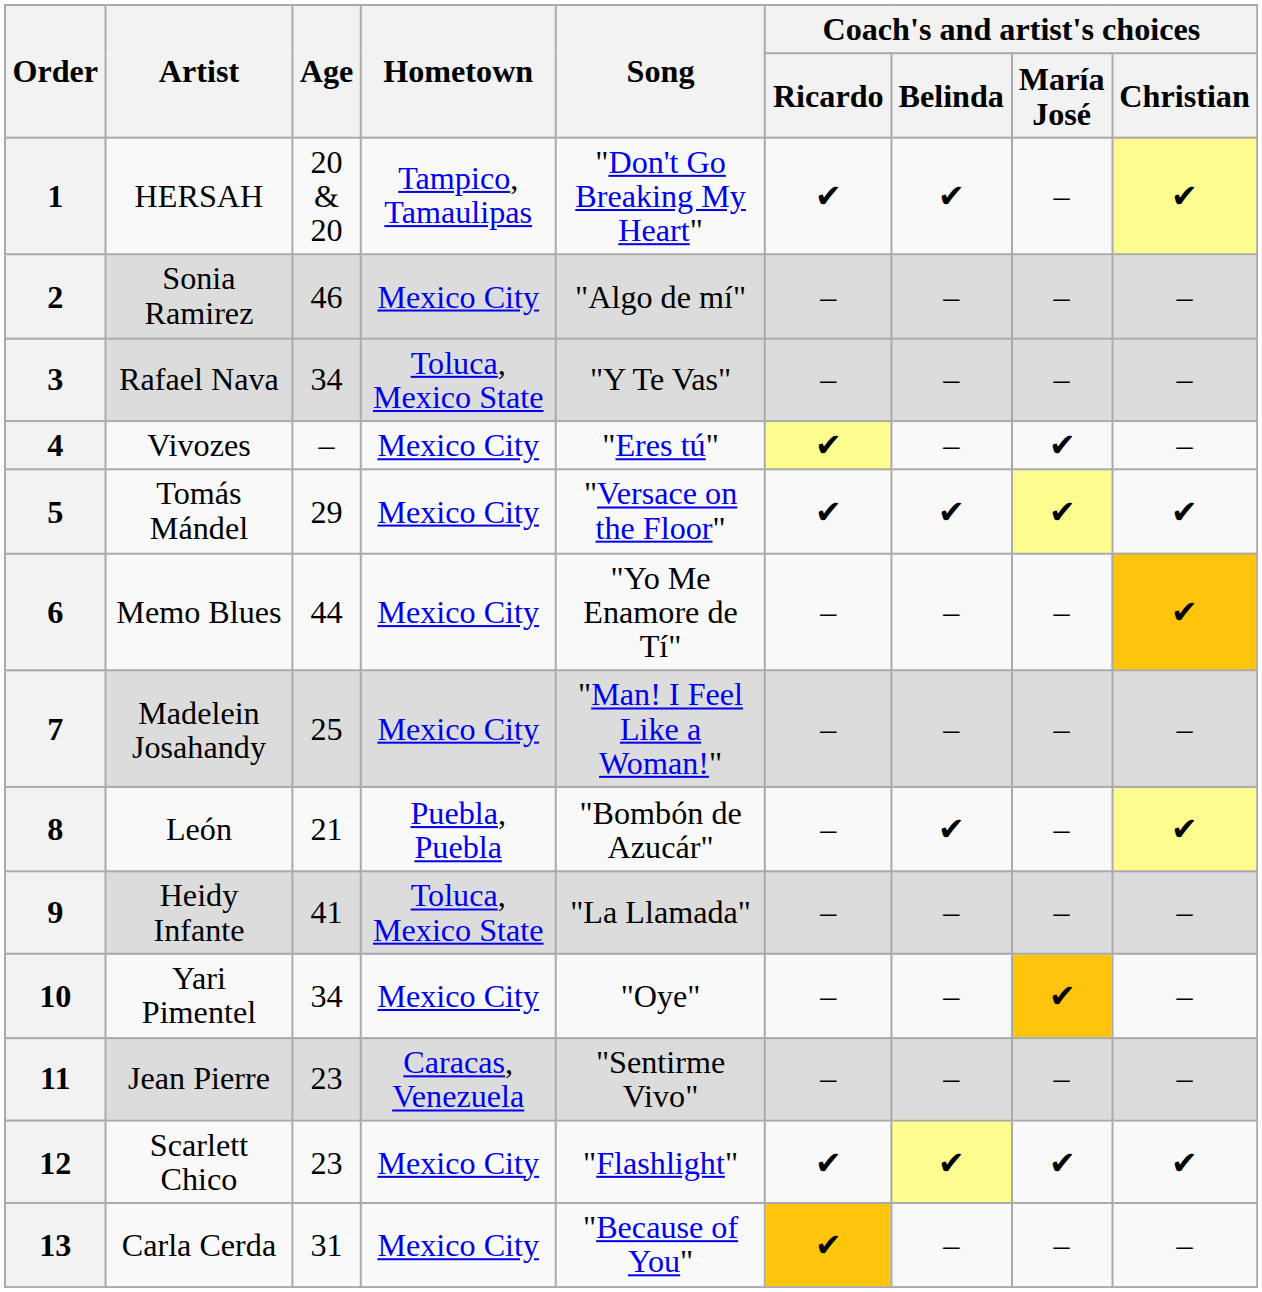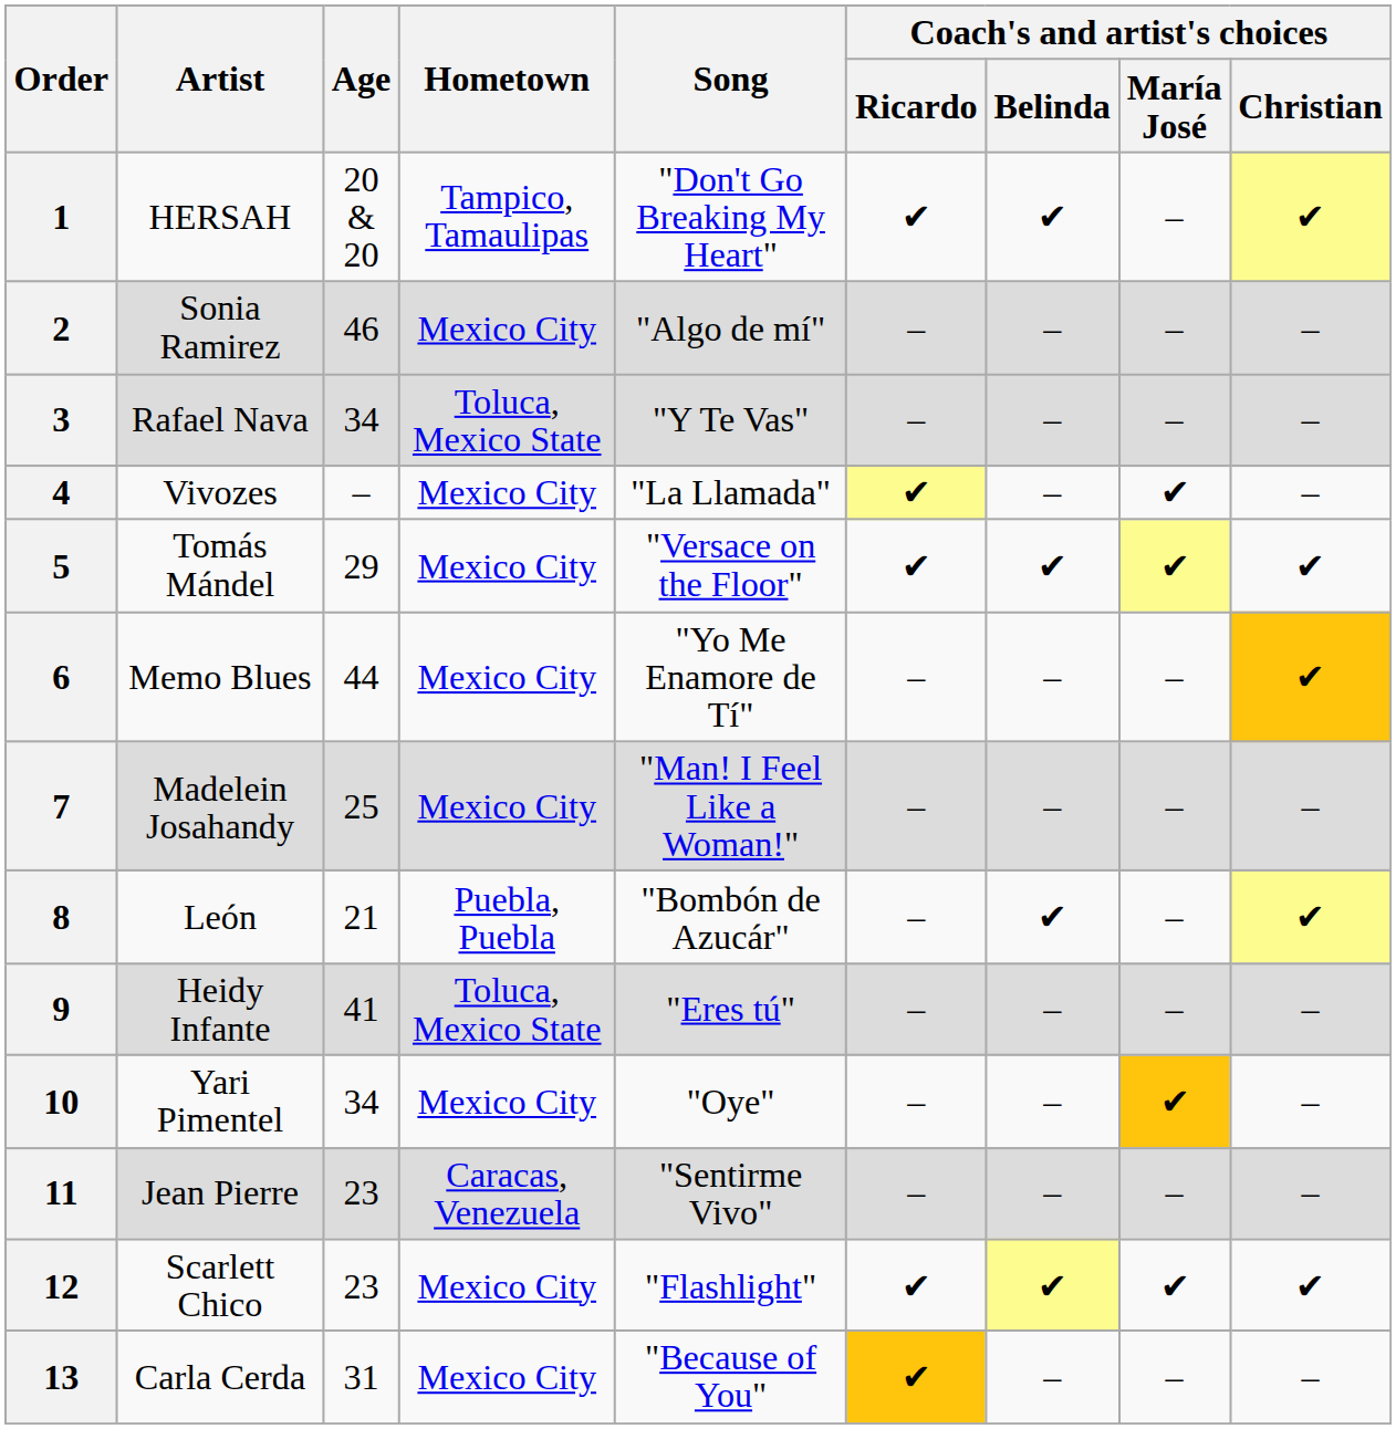 <table class="wikitable" style="text-align:center; line-height:17px; width:100%">
 <tr>
 <th scope="col" rowspan="2" style="width:04%">Order</th>
 <th scope="col" rowspan="2" style="width:18%">Artist</th>
 <th scope="col" rowspan="2" style="width:04%">Age</th>
 <th scope="col" rowspan="2" style="width:18%">Hometown</th>
 <th scope="col" rowspan="2" style="width:20%">Song</th>
 <th scope="col" colspan="4" style="width:24%">Coach's and artist's choices</th>
 </tr>
 <tr>
 <th style="width:06%">Ricardo</th>
 <th style="width:06%">Belinda</th>
 <th style="width:06%">María José</th>
 <th style="width:06%">Christian</th>
 </tr>
 <tr>
 <th>1</th>
 <td>HERSAH</td>
 <td>20 & 20</td>
 <td><a href='#'>Tampico</a>, <a href='#'>Tamaulipas</a></td>
 <td>"<a href='#'>Don't Go Breaking My Heart</a>"</td>
 <td>✔</td>
 <td>✔</td>
 <td>–</td>
 <td style="background:#fdfc8f">✔</td>
 </tr>
 <tr style="background:#dcdcdc">
 <th>2</th>
 <td>Sonia Ramirez</td>
 <td>46</td>
 <td><a href='#'>Mexico City</a></td>
 <td>"Algo de mí"</td>
 <td>–</td>
 <td>–</td>
 <td>–</td>
 <td>–</td>
 </tr>
 <tr style="background:#dcdcdc">
 <th>3</th>
 <td>Rafael Nava</td>
 <td>34</td>
 <td><a href='#'>Toluca</a>, <a href='#'>Mexico State</a></td>
 <td>"Y Te Vas"</td>
 <td>–</td>
 <td>–</td>
 <td>–</td>
 <td>–</td>
 </tr>
 <tr>
 <th>4</th>
 <td>Vivozes</td>
 <td>–</td>
 <td><a href='#'>Mexico City</a></td>
-<td>"<a href='#'>Eres tú</a>"</td>
+<td>"La Llamada"</td>
 <td style="background:#fdfc8f">✔</td>
 <td>–</td>
 <td>✔</td>
 <td>–</td>
 </tr>
 <tr>
 <th>5</th>
 <td>Tomás Mándel</td>
 <td>29</td>
 <td><a href='#'>Mexico City</a></td>
 <td>"<a href='#'>Versace on the Floor</a>"</td>
 <td>✔</td>
 <td>✔</td>
 <td style="background:#fdfc8f">✔</td>
 <td>✔</td>
 </tr>
 <tr>
 <th>6</th>
 <td>Memo Blues</td>
 <td>44</td>
 <td><a href='#'>Mexico City</a></td>
 <td>"Yo Me Enamore de Tí"</td>
 <td>–</td>
 <td>–</td>
 <td>–</td>
 <td style="background:#ffc40c">✔</td>
 </tr>
 <tr style="background:#dcdcdc">
 <th>7</th>
 <td>Madelein Josahandy</td>
 <td>25</td>
 <td><a href='#'>Mexico City</a></td>
 <td>"<a href='#'>Man! I Feel Like a Woman!</a>"</td>
 <td>–</td>
 <td>–</td>
 <td>–</td>
 <td>–</td>
 </tr>
 <tr>
 <th>8</th>
 <td>León</td>
 <td>21</td>
 <td><a href='#'>Puebla</a>, <a href='#'>Puebla</a></td>
 <td>"Bombón de Azucár"</td>
 <td>–</td>
 <td>✔</td>
 <td>–</td>
 <td style="background:#fdfc8f">✔</td>
 </tr>
 <tr style="background:#dcdcdc">
 <th>9</th>
 <td>Heidy Infante</td>
 <td>41</td>
 <td><a href='#'>Toluca</a>, <a href='#'>Mexico State</a></td>
-<td>"La Llamada"</td>
+<td>"<a href='#'>Eres tú</a>"</td>
 <td>–</td>
 <td>–</td>
 <td>–</td>
 <td>–</td>
 </tr>
 <tr>
 <th>10</th>
 <td>Yari Pimentel</td>
 <td>34</td>
 <td><a href='#'>Mexico City</a></td>
 <td>"Oye"</td>
 <td>–</td>
 <td>–</td>
 <td style="background:#ffc40c">✔</td>
 <td>–</td>
 </tr>
 <tr style="background:#dcdcdc">
 <th>11</th>
 <td>Jean Pierre</td>
 <td>23</td>
 <td><a href='#'>Caracas</a>, <a href='#'>Venezuela</a></td>
 <td>"Sentirme Vivo"</td>
 <td>–</td>
 <td>–</td>
 <td>–</td>
 <td>–</td>
 </tr>
 <tr>
 <th>12</th>
 <td>Scarlett Chico</td>
 <td>23</td>
 <td><a href='#'>Mexico City</a></td>
 <td>"<a href='#'>Flashlight</a>"</td>
 <td>✔</td>
 <td style="background:#fdfc8f">✔</td>
 <td>✔</td>
 <td>✔</td>
 </tr>
 <tr>
 <th>13</th>
 <td>Carla Cerda</td>
 <td>31</td>
 <td><a href='#'>Mexico City</a></td>
 <td>"<a href='#'>Because of You</a>"</td>
 <td style="background:#ffc40c">✔</td>
 <td>–</td>
 <td>–</td>
 <td>–</td>
 </tr>
 <tr>
 </tr>
 </table>
